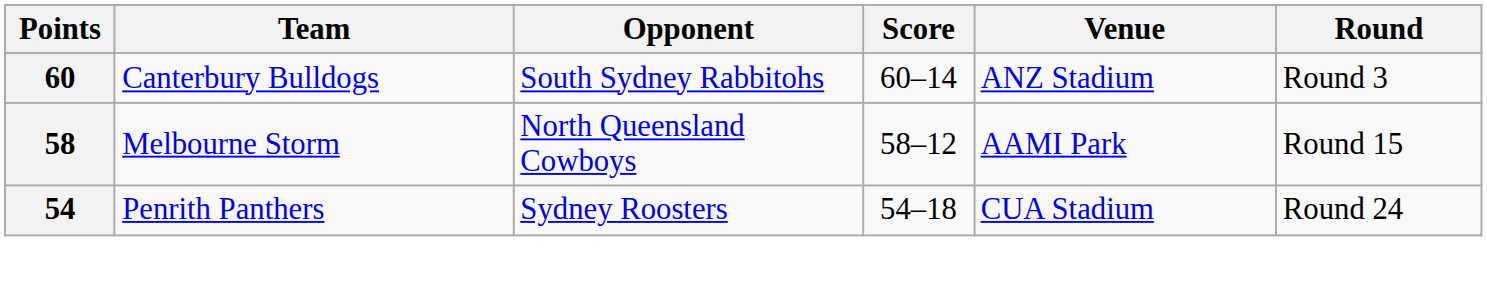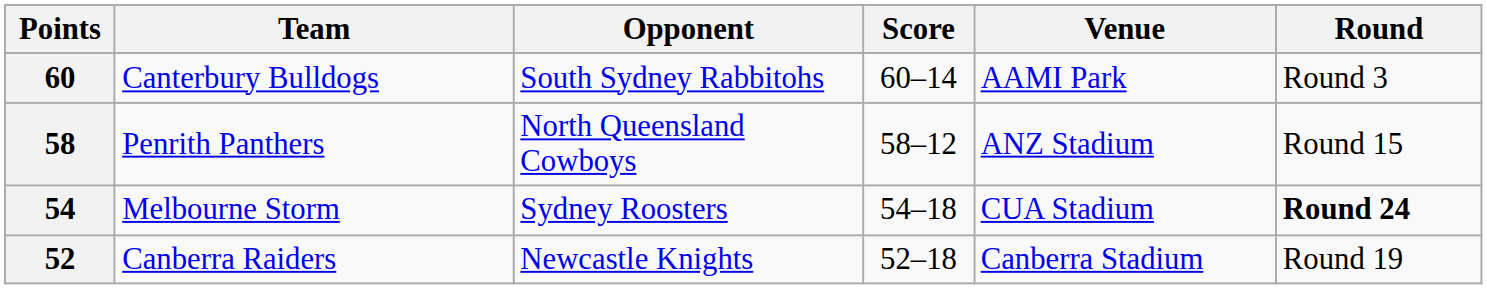 <table class="wikitable" style="text-align:left;">
 <tr>
 <th width=50>Points</th>
 <th width=200>Team</th>
 <th width=175>Opponent</th>
 <th width=50>Score</th>
 <th width=150>Venue</th>
 <th width=100>Round</th>
 </tr>
 <tr>
 <th>60</th>
 <td> <a href='#'>Canterbury Bulldogs</a></td>
 <td><a href='#'>South Sydney Rabbitohs</a></td>
 <td align=center>60–14</td>
-<td><a href='#'>ANZ Stadium</a></td>
+<td><a href='#'>AAMI Park</a></td>
 <td>Round 3</td>
 </tr>
 <tr>
 <th>58</th>
-<td> <a href='#'>Melbourne Storm</a></td>
+<td> <a href='#'>Penrith Panthers</a></td>
 <td><a href='#'>North Queensland Cowboys</a></td>
 <td align=center>58–12</td>
-<td><a href='#'>AAMI Park</a></td>
+<td><a href='#'>ANZ Stadium</a></td>
 <td>Round 15</td>
 </tr>
 <tr>
 <th>54</th>
-<td> <a href='#'>Penrith Panthers</a></td>
+<td> <a href='#'>Melbourne Storm</a></td>
 <td><a href='#'>Sydney Roosters</a></td>
 <td align=center>54–18</td>
 <td><a href='#'>CUA Stadium</a></td>
-<td>Round 24</td>
+<td><strong>Round 24</strong></td>
+</tr>
+<tr>
+<th>52</th>
+<td> <a href='#'>Canberra Raiders</a></td>
+<td><a href='#'>Newcastle Knights</a></td>
+<td align=center>52–18</td>
+<td><a href='#'>Canberra Stadium</a></td>
+<td>Round 19</td>
 </tr>
 </table>
